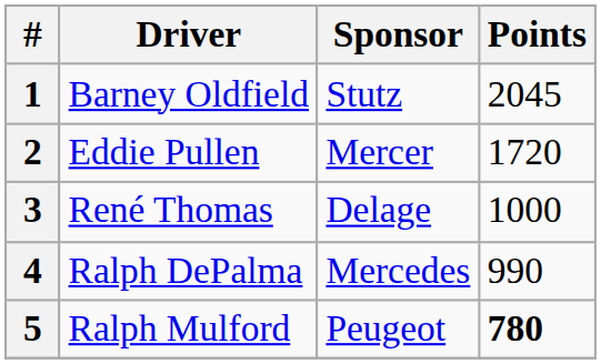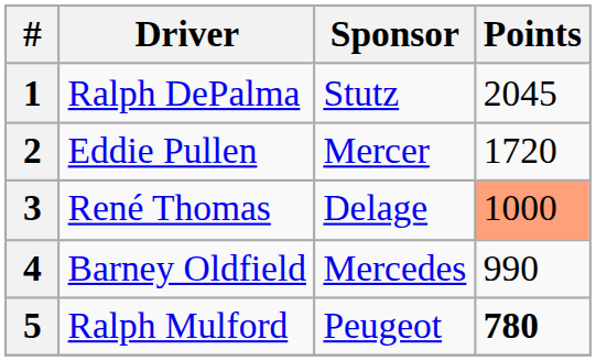 <table class="wikitable">
 <tr>
 <th> # </th>
 <th>Driver</th>
 <th>Sponsor</th>
 <th>Points</th>
 </tr>
 <tr>
 <th>1</th>
-<td><a href='#'>Barney Oldfield</a></td>
+<td><a href='#'>Ralph DePalma</a></td>
 <td><a href='#'>Stutz</a></td>
 <td>2045</td>
 </tr>
 <tr>
 <th>2</th>
 <td><a href='#'>Eddie Pullen</a></td>
 <td><a href='#'>Mercer</a></td>
 <td>1720</td>
 </tr>
 <tr>
 <th>3</th>
 <td><a href='#'>René Thomas</a></td>
 <td><a href='#'>Delage</a></td>
-<td>1000</td>
+<td style="background: lightsalmon;">1000</td>
 </tr>
 <tr>
 <th>4</th>
-<td><a href='#'>Ralph DePalma</a></td>
+<td><a href='#'>Barney Oldfield</a></td>
 <td><a href='#'>Mercedes</a></td>
 <td>990</td>
 </tr>
 <tr>
 <th>5</th>
 <td><a href='#'>Ralph Mulford</a></td>
 <td><a href='#'>Peugeot</a></td>
 <td><strong>780</strong></td>
 </tr>
 <tr>
 </tr>
 </table>
